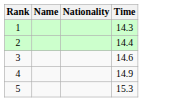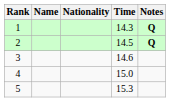 <table class="wikitable sortable" style="text-align:center">
 <tr>
 <th>Rank</th>
 <th>Name</th>
 <th>Nationality</th>
 <th>Time</th>
+<th>Notes</th>
 </tr>
 <tr bgcolor=ccffcc>
 <td>1</td>
 <td align=left></td>
 <td align=left></td>
 <td>14.3</td>
+<td><strong>Q</strong></td>
 </tr>
 <tr bgcolor=ccffcc>
 <td>2</td>
 <td align=left></td>
 <td align=left></td>
-<td>14.4</td>
+<td>14.5</td>
+<td><strong>Q</strong></td>
 </tr>
 <tr>
 <td>3</td>
 <td align=left></td>
 <td align=left></td>
 <td>14.6</td>
+<td></td>
 </tr>
 <tr>
 <td>4</td>
 <td align=left></td>
 <td align=left></td>
-<td>14.9</td>
+<td>15.0</td>
+<td></td>
 </tr>
 <tr>
 <td>5</td>
 <td align=left></td>
 <td align=left></td>
 <td>15.3</td>
+<td></td>
 </tr>
 </table>
